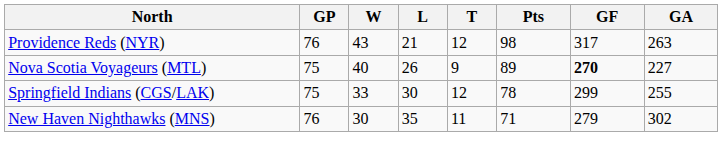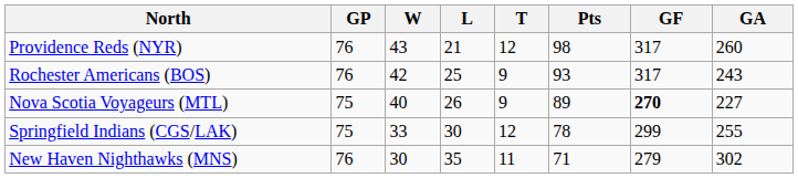 <table class="wikitable">
 <tr>
 <th bgcolor="#DDDDFF" width="30%">North</th>
 <th bgcolor="#DDDDFF" width="5%">GP</th>
 <th bgcolor="#DDDDFF" width="5%">W</th>
 <th bgcolor="#DDDDFF" width="5%">L</th>
 <th bgcolor="#DDDDFF" width="5%">T</th>
 <th bgcolor="#DDDDFF" width="7.5%">Pts</th>
 <th bgcolor="#DDDDFF" width="7.5%">GF</th>
 <th bgcolor="#DDDDFF" width="7.5%">GA</th>
 </tr>
 <tr>
 <td><a href='#'>Providence Reds</a> (<a href='#'>NYR</a>)</td>
 <td>76</td>
 <td>43</td>
 <td>21</td>
 <td>12</td>
 <td>98</td>
 <td>317</td>
-<td>263</td>
+<td>260</td>
+</tr>
+<tr>
+<td><a href='#'>Rochester Americans</a> (<a href='#'>BOS</a>)</td>
+<td>76</td>
+<td>42</td>
+<td>25</td>
+<td>9</td>
+<td>93</td>
+<td>317</td>
+<td>243</td>
 </tr>
 <tr>
 <td><a href='#'>Nova Scotia Voyageurs</a> (<a href='#'>MTL</a>)</td>
 <td>75</td>
 <td>40</td>
 <td>26</td>
 <td>9</td>
 <td>89</td>
 <td><strong>270</strong></td>
 <td>227</td>
 </tr>
 <tr>
 <td><a href='#'>Springfield Indians</a> (<a href='#'>CGS</a>/<a href='#'>LAK</a>)</td>
 <td>75</td>
 <td>33</td>
 <td>30</td>
 <td>12</td>
 <td>78</td>
 <td>299</td>
 <td>255</td>
 </tr>
 <tr>
 <td><a href='#'>New Haven Nighthawks</a> (<a href='#'>MNS</a>)</td>
 <td>76</td>
 <td>30</td>
 <td>35</td>
 <td>11</td>
 <td>71</td>
 <td>279</td>
 <td>302</td>
 </tr>
 </table>
